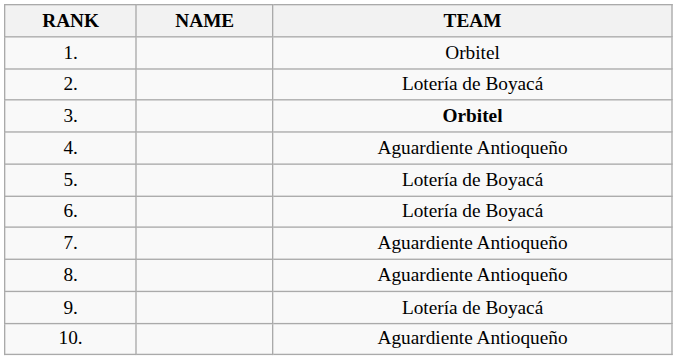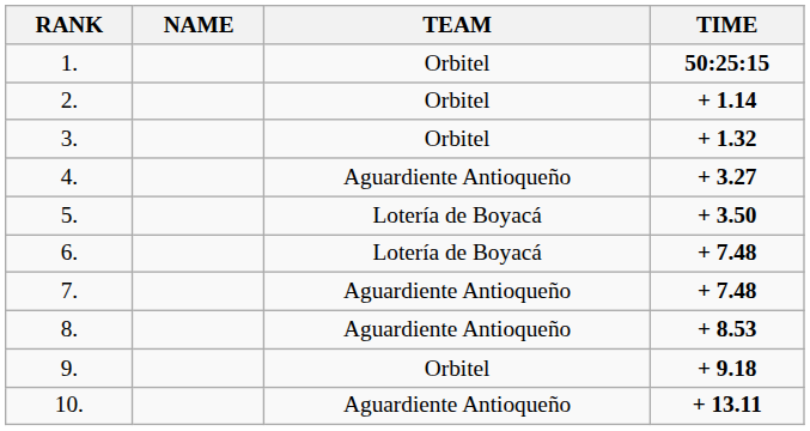 <table class=wikitable style="font-size:90%" width="80%">
 <tr>
 <th>RANK</th>
 <th>NAME</th>
 <th>TEAM</th>
+<th>TIME</th>
 </tr>
 <tr>
 <td align="center">1.</td>
 <td></td>
 <td align="center">Orbitel</td>
+<td align="center"><strong>50:25:15</strong></td>
 </tr>
 <tr>
 <td align="center">2.</td>
 <td></td>
-<td align="center">Lotería de Boyacá</td>
+<td align="center">Orbitel</td>
+<td align="center"><strong>+ 1.14</strong></td>
 </tr>
 <tr>
 <td align="center">3.</td>
 <td></td>
-<td align="center"><strong>Orbitel</strong></td>
+<td align="center">Orbitel</td>
+<td align="center"><strong>+ 1.32</strong></td>
 </tr>
 <tr>
 <td align="center">4.</td>
 <td></td>
 <td align="center">Aguardiente Antioqueño</td>
+<td align="center"><strong>+ 3.27</strong></td>
 </tr>
 <tr>
 <td align="center">5.</td>
 <td></td>
 <td align="center">Lotería de Boyacá</td>
+<td align="center"><strong>+ 3.50</strong></td>
 </tr>
 <tr>
 <td align="center">6.</td>
 <td></td>
 <td align="center">Lotería de Boyacá</td>
+<td align="center"><strong>+ 7.48</strong></td>
 </tr>
 <tr>
 <td align="center">7.</td>
 <td></td>
 <td align="center">Aguardiente Antioqueño</td>
+<td align="center"><strong>+ 7.48</strong></td>
 </tr>
 <tr>
 <td align="center">8.</td>
 <td></td>
 <td align="center">Aguardiente Antioqueño</td>
+<td align="center"><strong>+ 8.53</strong></td>
 </tr>
 <tr>
 <td align="center">9.</td>
 <td></td>
-<td align="center">Lotería de Boyacá</td>
+<td align="center">Orbitel</td>
+<td align="center"><strong>+ 9.18</strong></td>
 </tr>
 <tr>
 <td align="center">10.</td>
 <td></td>
 <td align="center">Aguardiente Antioqueño</td>
+<td align="center"><strong>+ 13.11</strong></td>
 </tr>
 </table>
